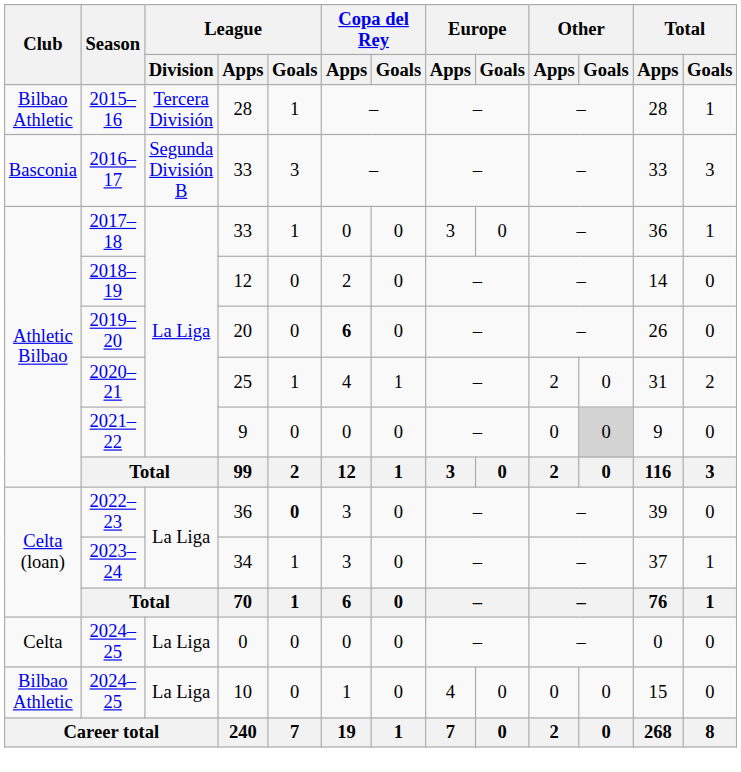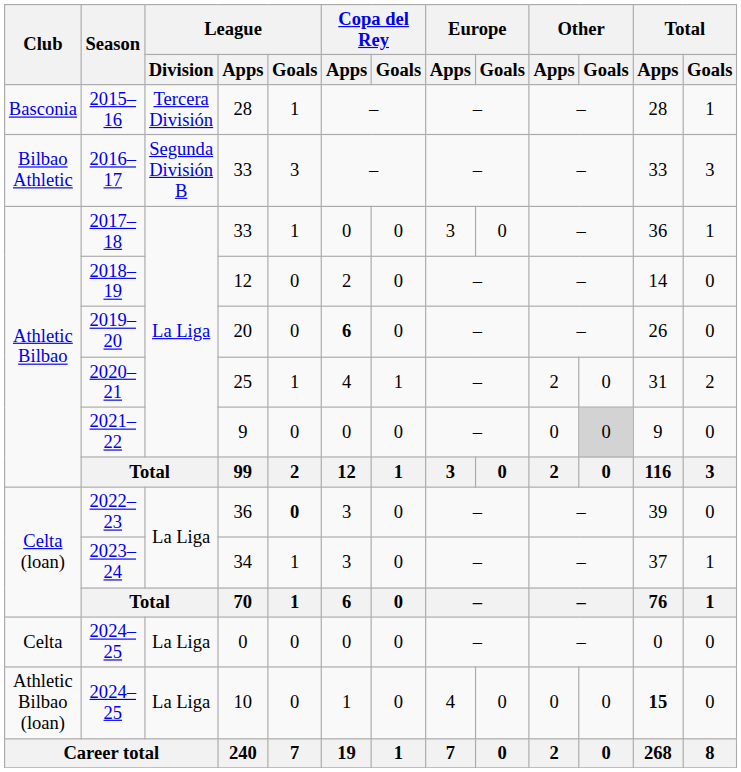 <table class="wikitable" style="text-align:center">
 <tr>
 <th rowspan="2">Club</th>
 <th rowspan="2">Season</th>
 <th colspan="3">League</th>
 <th colspan="2"><a href='#'>Copa del Rey</a></th>
 <th colspan="2">Europe</th>
 <th colspan="2">Other</th>
 <th colspan="2">Total</th>
 </tr>
 <tr>
 <th>Division</th>
 <th>Apps</th>
 <th>Goals</th>
 <th>Apps</th>
 <th>Goals</th>
 <th>Apps</th>
 <th>Goals</th>
 <th>Apps</th>
 <th>Goals</th>
 <th>Apps</th>
 <th>Goals</th>
 </tr>
 <tr>
-<td><a href='#'>Bilbao Athletic</a></td>
+<td><a href='#'>Basconia</a></td>
 <td><a href='#'>2015–16</a></td>
 <td><a href='#'>Tercera División</a></td>
 <td>28</td>
 <td>1</td>
 <td colspan="2">–</td>
 <td colspan="2">–</td>
 <td colspan="2">–</td>
 <td>28</td>
 <td>1</td>
 </tr>
 <tr>
-<td><a href='#'>Basconia</a></td>
+<td><a href='#'>Bilbao Athletic</a></td>
 <td><a href='#'>2016–17</a></td>
 <td><a href='#'>Segunda División B</a></td>
 <td>33</td>
 <td>3</td>
 <td colspan="2">–</td>
 <td colspan="2">–</td>
 <td colspan="2">–</td>
 <td>33</td>
 <td>3</td>
 </tr>
 <tr>
 <td rowspan="6"><a href='#'>Athletic Bilbao</a></td>
 <td><a href='#'>2017–18</a></td>
 <td rowspan="5"><a href='#'>La Liga</a></td>
 <td>33</td>
 <td>1</td>
 <td>0</td>
 <td>0</td>
 <td>3</td>
 <td>0</td>
 <td colspan="2">–</td>
 <td>36</td>
 <td>1</td>
 </tr>
 <tr>
 <td><a href='#'>2018–19</a></td>
 <td>12</td>
 <td>0</td>
 <td>2</td>
 <td>0</td>
 <td colspan="2">–</td>
 <td colspan="2">–</td>
 <td>14</td>
 <td>0</td>
 </tr>
 <tr>
 <td><a href='#'>2019–20</a></td>
 <td>20</td>
 <td>0</td>
 <td><strong>6</strong></td>
 <td>0</td>
 <td colspan="2">–</td>
 <td colspan="2">–</td>
 <td>26</td>
 <td>0</td>
 </tr>
 <tr>
 <td><a href='#'>2020–21</a></td>
 <td>25</td>
 <td>1</td>
 <td>4</td>
 <td>1</td>
 <td colspan="2">–</td>
 <td>2</td>
 <td>0</td>
 <td>31</td>
 <td>2</td>
 </tr>
 <tr>
 <td><a href='#'>2021–22</a></td>
 <td>9</td>
 <td>0</td>
 <td>0</td>
 <td>0</td>
 <td colspan="2">–</td>
 <td>0</td>
 <td style="background: lightgrey;">0</td>
 <td>9</td>
 <td>0</td>
 </tr>
 <tr>
 <th colspan="2">Total</th>
 <th>99</th>
 <th>2</th>
 <th>12</th>
 <th>1</th>
 <th>3</th>
 <th>0</th>
 <th>2</th>
 <th>0</th>
 <th>116</th>
 <th>3</th>
 </tr>
 <tr>
 <td rowspan="3"><a href='#'>Celta</a> (loan)</td>
 <td><a href='#'>2022–23</a></td>
 <td rowspan="2">La Liga</td>
 <td>36</td>
 <td><strong>0</strong></td>
 <td>3</td>
 <td>0</td>
 <td colspan="2">–</td>
 <td colspan="2">–</td>
 <td>39</td>
 <td>0</td>
 </tr>
 <tr>
 <td><a href='#'>2023–24</a></td>
 <td>34</td>
 <td>1</td>
 <td>3</td>
 <td>0</td>
 <td colspan="2">–</td>
 <td colspan="2">–</td>
 <td>37</td>
 <td>1</td>
 </tr>
 <tr>
 <th colspan="2">Total</th>
 <th>70</th>
 <th>1</th>
 <th>6</th>
 <th>0</th>
 <th colspan="2">–</th>
 <th colspan="2">–</th>
 <th>76</th>
 <th>1</th>
 </tr>
 <tr>
 <td>Celta</td>
 <td><a href='#'>2024–25</a></td>
 <td>La Liga</td>
 <td>0</td>
 <td>0</td>
 <td>0</td>
 <td>0</td>
 <td colspan="2">–</td>
 <td colspan="2">–</td>
 <td>0</td>
 <td>0</td>
 </tr>
 <tr>
-<td><a href='#'>Bilbao Athletic</a></td>
+<td>Athletic Bilbao (loan)</td>
 <td><a href='#'>2024–25</a></td>
 <td>La Liga</td>
 <td>10</td>
 <td>0</td>
 <td>1</td>
 <td>0</td>
 <td>4</td>
 <td>0</td>
 <td>0</td>
 <td>0</td>
-<td>15</td>
+<td><strong>15</strong></td>
 <td>0</td>
 </tr>
 <tr>
 <th colspan="3">Career total</th>
 <th>240</th>
 <th>7</th>
 <th>19</th>
 <th>1</th>
 <th>7</th>
 <th>0</th>
 <th>2</th>
 <th>0</th>
 <th>268</th>
 <th>8</th>
 </tr>
 </table>
